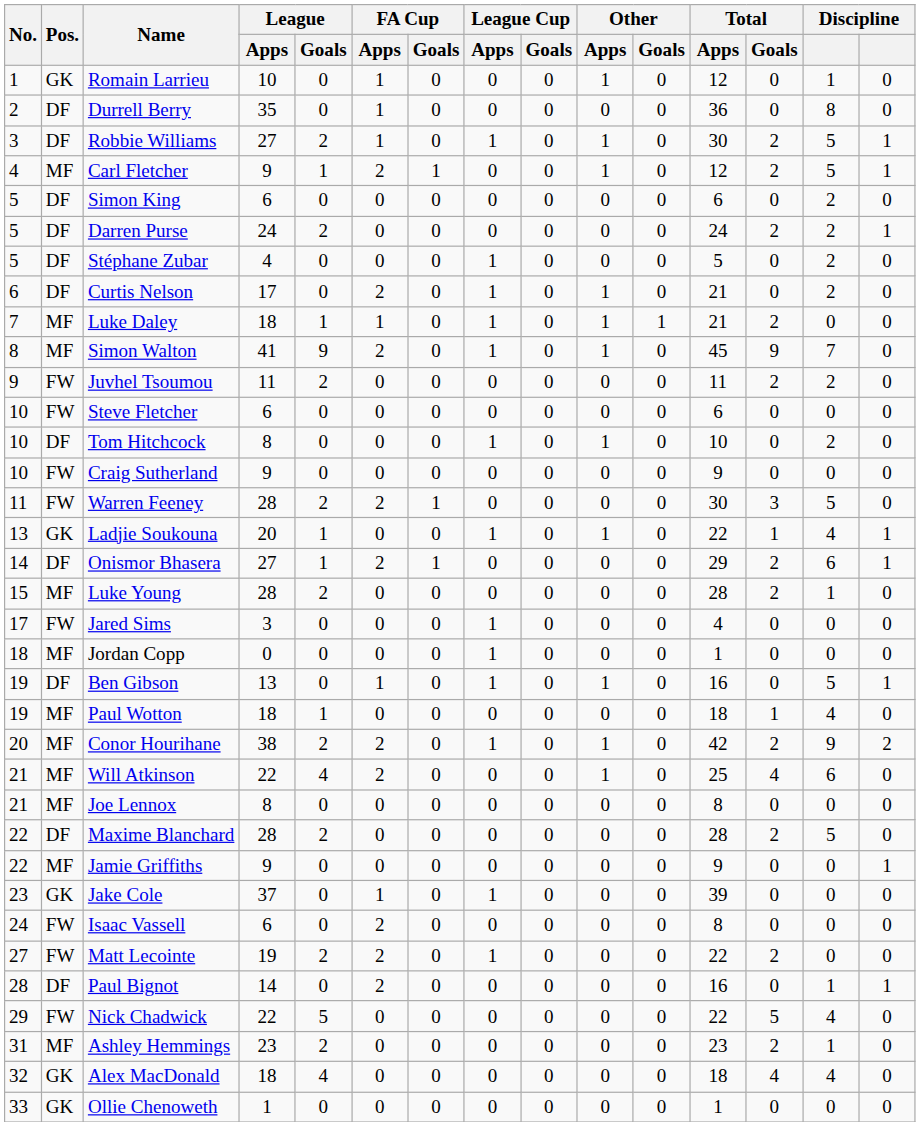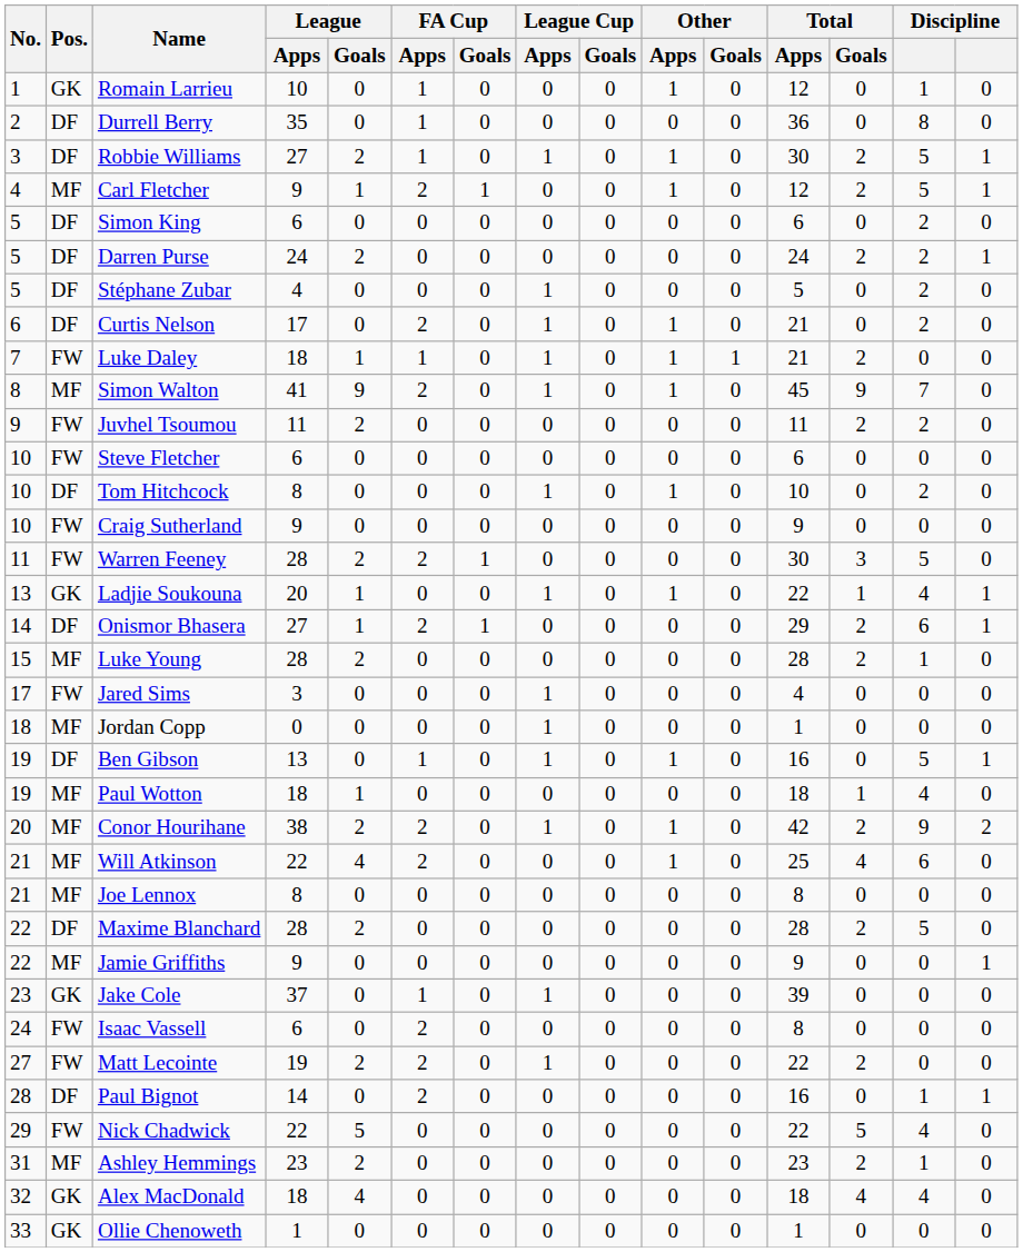 <table class="wikitable" style="text-align:center">
 <tr>
 <th rowspan="2">No.</th>
 <th rowspan="2">Pos.</th>
 <th rowspan="2">Name</th>
 <th colspan="2">League</th>
 <th colspan="2">FA Cup</th>
 <th colspan="2">League Cup</th>
 <th colspan="2">Other</th>
 <th colspan="2">Total</th>
 <th colspan="2">Discipline</th>
 </tr>
 <tr>
 <th width="40">Apps</th>
 <th width="40">Goals</th>
 <th width="40">Apps</th>
 <th width="40">Goals</th>
 <th width="40">Apps</th>
 <th width="40">Goals</th>
 <th width="40">Apps</th>
 <th width="40">Goals</th>
 <th width="40">Apps</th>
 <th width="40">Goals</th>
 <th width="40"></th>
 <th width="40"></th>
 </tr>
 <tr>
 <td align="left">1</td>
 <td align="left">GK</td>
 <td align="left"><a href='#'>Romain Larrieu</a></td>
 <td>10</td>
 <td>0</td>
 <td>1</td>
 <td>0</td>
 <td>0</td>
 <td>0</td>
 <td>1</td>
 <td>0</td>
 <td>12</td>
 <td>0</td>
 <td>1</td>
 <td>0</td>
 </tr>
 <tr>
 <td align="left">2</td>
 <td align="left">DF</td>
 <td align="left"><a href='#'>Durrell Berry</a></td>
 <td>35</td>
 <td>0</td>
 <td>1</td>
 <td>0</td>
 <td>0</td>
 <td>0</td>
 <td>0</td>
 <td>0</td>
 <td>36</td>
 <td>0</td>
 <td>8</td>
 <td>0</td>
 </tr>
 <tr>
 <td align="left">3</td>
 <td align="left">DF</td>
 <td align="left"><a href='#'>Robbie Williams</a></td>
 <td>27</td>
 <td>2</td>
 <td>1</td>
 <td>0</td>
 <td>1</td>
 <td>0</td>
 <td>1</td>
 <td>0</td>
 <td>30</td>
 <td>2</td>
 <td>5</td>
 <td>1</td>
 </tr>
 <tr>
 <td align="left">4</td>
 <td align="left">MF</td>
 <td align="left"><a href='#'>Carl Fletcher</a></td>
 <td>9</td>
 <td>1</td>
 <td>2</td>
 <td>1</td>
 <td>0</td>
 <td>0</td>
 <td>1</td>
 <td>0</td>
 <td>12</td>
 <td>2</td>
 <td>5</td>
 <td>1</td>
 </tr>
 <tr>
 <td align="left">5</td>
 <td align="left">DF</td>
 <td align="left"><a href='#'>Simon King</a></td>
 <td>6</td>
 <td>0</td>
 <td>0</td>
 <td>0</td>
 <td>0</td>
 <td>0</td>
 <td>0</td>
 <td>0</td>
 <td>6</td>
 <td>0</td>
 <td>2</td>
 <td>0</td>
 </tr>
 <tr>
 <td align="left">5</td>
 <td align="left">DF</td>
 <td align="left"><a href='#'>Darren Purse</a></td>
 <td>24</td>
 <td>2</td>
 <td>0</td>
 <td>0</td>
 <td>0</td>
 <td>0</td>
 <td>0</td>
 <td>0</td>
 <td>24</td>
 <td>2</td>
 <td>2</td>
 <td>1</td>
 </tr>
 <tr>
 <td align="left">5</td>
 <td align="left">DF</td>
 <td align="left"><a href='#'>Stéphane Zubar</a></td>
 <td>4</td>
 <td>0</td>
 <td>0</td>
 <td>0</td>
 <td>1</td>
 <td>0</td>
 <td>0</td>
 <td>0</td>
 <td>5</td>
 <td>0</td>
 <td>2</td>
 <td>0</td>
 </tr>
 <tr>
 <td align="left">6</td>
 <td align="left">DF</td>
 <td align="left"><a href='#'>Curtis Nelson</a></td>
 <td>17</td>
 <td>0</td>
 <td>2</td>
 <td>0</td>
 <td>1</td>
 <td>0</td>
 <td>1</td>
 <td>0</td>
 <td>21</td>
 <td>0</td>
 <td>2</td>
 <td>0</td>
 </tr>
 <tr>
 <td align="left">7</td>
-<td align="left">MF</td>
+<td align="left">FW</td>
 <td align="left"><a href='#'>Luke Daley</a></td>
 <td>18</td>
 <td>1</td>
 <td>1</td>
 <td>0</td>
 <td>1</td>
 <td>0</td>
 <td>1</td>
 <td>1</td>
 <td>21</td>
 <td>2</td>
 <td>0</td>
 <td>0</td>
 </tr>
 <tr>
 <td align="left">8</td>
 <td align="left">MF</td>
 <td align="left"><a href='#'>Simon Walton</a></td>
 <td>41</td>
 <td>9</td>
 <td>2</td>
 <td>0</td>
 <td>1</td>
 <td>0</td>
 <td>1</td>
 <td>0</td>
 <td>45</td>
 <td>9</td>
 <td>7</td>
 <td>0</td>
 </tr>
 <tr>
 <td align="left">9</td>
 <td align="left">FW</td>
 <td align="left"><a href='#'>Juvhel Tsoumou</a></td>
 <td>11</td>
 <td>2</td>
 <td>0</td>
 <td>0</td>
 <td>0</td>
 <td>0</td>
 <td>0</td>
 <td>0</td>
 <td>11</td>
 <td>2</td>
 <td>2</td>
 <td>0</td>
 </tr>
 <tr>
 <td align="left">10</td>
 <td align="left">FW</td>
 <td align="left"><a href='#'>Steve Fletcher</a></td>
 <td>6</td>
 <td>0</td>
 <td>0</td>
 <td>0</td>
 <td>0</td>
 <td>0</td>
 <td>0</td>
 <td>0</td>
 <td>6</td>
 <td>0</td>
 <td>0</td>
 <td>0</td>
 </tr>
 <tr>
 <td align="left">10</td>
 <td align="left">DF</td>
 <td align="left"><a href='#'>Tom Hitchcock</a></td>
 <td>8</td>
 <td>0</td>
 <td>0</td>
 <td>0</td>
 <td>1</td>
 <td>0</td>
 <td>1</td>
 <td>0</td>
 <td>10</td>
 <td>0</td>
 <td>2</td>
 <td>0</td>
 </tr>
 <tr>
 <td align="left">10</td>
 <td align="left">FW</td>
 <td align="left"><a href='#'>Craig Sutherland</a></td>
 <td>9</td>
 <td>0</td>
 <td>0</td>
 <td>0</td>
 <td>0</td>
 <td>0</td>
 <td>0</td>
 <td>0</td>
 <td>9</td>
 <td>0</td>
 <td>0</td>
 <td>0</td>
 </tr>
 <tr>
 <td align="left">11</td>
 <td align="left">FW</td>
 <td align="left"><a href='#'>Warren Feeney</a></td>
 <td>28</td>
 <td>2</td>
 <td>2</td>
 <td>1</td>
 <td>0</td>
 <td>0</td>
 <td>0</td>
 <td>0</td>
 <td>30</td>
 <td>3</td>
 <td>5</td>
 <td>0</td>
 </tr>
 <tr>
 <td align="left">13</td>
 <td align="left">GK</td>
 <td align="left"><a href='#'>Ladjie Soukouna</a></td>
 <td>20</td>
 <td>1</td>
 <td>0</td>
 <td>0</td>
 <td>1</td>
 <td>0</td>
 <td>1</td>
 <td>0</td>
 <td>22</td>
 <td>1</td>
 <td>4</td>
 <td>1</td>
 </tr>
 <tr>
 <td align="left">14</td>
 <td align="left">DF</td>
 <td align="left"><a href='#'>Onismor Bhasera</a></td>
 <td>27</td>
 <td>1</td>
 <td>2</td>
 <td>1</td>
 <td>0</td>
 <td>0</td>
 <td>0</td>
 <td>0</td>
 <td>29</td>
 <td>2</td>
 <td>6</td>
 <td>1</td>
 </tr>
 <tr>
 <td align="left">15</td>
 <td align="left">MF</td>
 <td align="left"><a href='#'>Luke Young</a></td>
 <td>28</td>
 <td>2</td>
 <td>0</td>
 <td>0</td>
 <td>0</td>
 <td>0</td>
 <td>0</td>
 <td>0</td>
 <td>28</td>
 <td>2</td>
 <td>1</td>
 <td>0</td>
 </tr>
 <tr>
 <td align="left">17</td>
 <td align="left">FW</td>
 <td align="left"><a href='#'>Jared Sims</a></td>
 <td>3</td>
 <td>0</td>
 <td>0</td>
 <td>0</td>
 <td>1</td>
 <td>0</td>
 <td>0</td>
 <td>0</td>
 <td>4</td>
 <td>0</td>
 <td>0</td>
 <td>0</td>
 </tr>
 <tr>
 <td align="left">18</td>
 <td align="left">MF</td>
 <td align="left">Jordan Copp</td>
 <td>0</td>
 <td>0</td>
 <td>0</td>
 <td>0</td>
 <td>1</td>
 <td>0</td>
 <td>0</td>
 <td>0</td>
 <td>1</td>
 <td>0</td>
 <td>0</td>
 <td>0</td>
 </tr>
 <tr>
 <td align="left">19</td>
 <td align="left">DF</td>
 <td align="left"><a href='#'>Ben Gibson</a></td>
 <td>13</td>
 <td>0</td>
 <td>1</td>
 <td>0</td>
 <td>1</td>
 <td>0</td>
 <td>1</td>
 <td>0</td>
 <td>16</td>
 <td>0</td>
 <td>5</td>
 <td>1</td>
 </tr>
 <tr>
 <td align="left">19</td>
 <td align="left">MF</td>
 <td align="left"><a href='#'>Paul Wotton</a></td>
 <td>18</td>
 <td>1</td>
 <td>0</td>
 <td>0</td>
 <td>0</td>
 <td>0</td>
 <td>0</td>
 <td>0</td>
 <td>18</td>
 <td>1</td>
 <td>4</td>
 <td>0</td>
 </tr>
 <tr>
 <td align="left">20</td>
 <td align="left">MF</td>
 <td align="left"><a href='#'>Conor Hourihane</a></td>
 <td>38</td>
 <td>2</td>
 <td>2</td>
 <td>0</td>
 <td>1</td>
 <td>0</td>
 <td>1</td>
 <td>0</td>
 <td>42</td>
 <td>2</td>
 <td>9</td>
 <td>2</td>
 </tr>
 <tr>
 <td align="left">21</td>
 <td align="left">MF</td>
 <td align="left"><a href='#'>Will Atkinson</a></td>
 <td>22</td>
 <td>4</td>
 <td>2</td>
 <td>0</td>
 <td>0</td>
 <td>0</td>
 <td>1</td>
 <td>0</td>
 <td>25</td>
 <td>4</td>
 <td>6</td>
 <td>0</td>
 </tr>
 <tr>
 <td align="left">21</td>
 <td align="left">MF</td>
 <td align="left"><a href='#'>Joe Lennox</a></td>
 <td>8</td>
 <td>0</td>
 <td>0</td>
 <td>0</td>
 <td>0</td>
 <td>0</td>
 <td>0</td>
 <td>0</td>
 <td>8</td>
 <td>0</td>
 <td>0</td>
 <td>0</td>
 </tr>
 <tr>
 <td align="left">22</td>
 <td align="left">DF</td>
 <td align="left"><a href='#'>Maxime Blanchard</a></td>
 <td>28</td>
 <td>2</td>
 <td>0</td>
 <td>0</td>
 <td>0</td>
 <td>0</td>
 <td>0</td>
 <td>0</td>
 <td>28</td>
 <td>2</td>
 <td>5</td>
 <td>0</td>
 </tr>
 <tr>
 <td align="left">22</td>
 <td align="left">MF</td>
 <td align="left"><a href='#'>Jamie Griffiths</a></td>
 <td>9</td>
 <td>0</td>
 <td>0</td>
 <td>0</td>
 <td>0</td>
 <td>0</td>
 <td>0</td>
 <td>0</td>
 <td>9</td>
 <td>0</td>
 <td>0</td>
 <td>1</td>
 </tr>
 <tr>
 <td align="left">23</td>
 <td align="left">GK</td>
 <td align="left"><a href='#'>Jake Cole</a></td>
 <td>37</td>
 <td>0</td>
 <td>1</td>
 <td>0</td>
 <td>1</td>
 <td>0</td>
 <td>0</td>
 <td>0</td>
 <td>39</td>
 <td>0</td>
 <td>0</td>
 <td>0</td>
 </tr>
 <tr>
 <td align="left">24</td>
 <td align="left">FW</td>
 <td align="left"><a href='#'>Isaac Vassell</a></td>
 <td>6</td>
 <td>0</td>
 <td>2</td>
 <td>0</td>
 <td>0</td>
 <td>0</td>
 <td>0</td>
 <td>0</td>
 <td>8</td>
 <td>0</td>
 <td>0</td>
 <td>0</td>
 </tr>
 <tr>
 <td align="left">27</td>
 <td align="left">FW</td>
 <td align="left"><a href='#'>Matt Lecointe</a></td>
 <td>19</td>
 <td>2</td>
 <td>2</td>
 <td>0</td>
 <td>1</td>
 <td>0</td>
 <td>0</td>
 <td>0</td>
 <td>22</td>
 <td>2</td>
 <td>0</td>
 <td>0</td>
 </tr>
 <tr>
 <td align="left">28</td>
 <td align="left">DF</td>
 <td align="left"><a href='#'>Paul Bignot</a></td>
 <td>14</td>
 <td>0</td>
 <td>2</td>
 <td>0</td>
 <td>0</td>
 <td>0</td>
 <td>0</td>
 <td>0</td>
 <td>16</td>
 <td>0</td>
 <td>1</td>
 <td>1</td>
 </tr>
 <tr>
 <td align="left">29</td>
 <td align="left">FW</td>
 <td align="left"><a href='#'>Nick Chadwick</a></td>
 <td>22</td>
 <td>5</td>
 <td>0</td>
 <td>0</td>
 <td>0</td>
 <td>0</td>
 <td>0</td>
 <td>0</td>
 <td>22</td>
 <td>5</td>
 <td>4</td>
 <td>0</td>
 </tr>
 <tr>
 <td align="left">31</td>
 <td align="left">MF</td>
 <td align="left"><a href='#'>Ashley Hemmings</a></td>
 <td>23</td>
 <td>2</td>
 <td>0</td>
 <td>0</td>
 <td>0</td>
 <td>0</td>
 <td>0</td>
 <td>0</td>
 <td>23</td>
 <td>2</td>
 <td>1</td>
 <td>0</td>
 </tr>
 <tr>
 <td align="left">32</td>
 <td align="left">GK</td>
 <td align="left"><a href='#'>Alex MacDonald</a></td>
 <td>18</td>
 <td>4</td>
 <td>0</td>
 <td>0</td>
 <td>0</td>
 <td>0</td>
 <td>0</td>
 <td>0</td>
 <td>18</td>
 <td>4</td>
 <td>4</td>
 <td>0</td>
 </tr>
 <tr>
 <td align="left">33</td>
 <td align="left">GK</td>
 <td align="left"><a href='#'>Ollie Chenoweth</a></td>
 <td>1</td>
 <td>0</td>
 <td>0</td>
 <td>0</td>
 <td>0</td>
 <td>0</td>
 <td>0</td>
 <td>0</td>
 <td>1</td>
 <td>0</td>
 <td>0</td>
 <td>0</td>
 </tr>
 </table>
